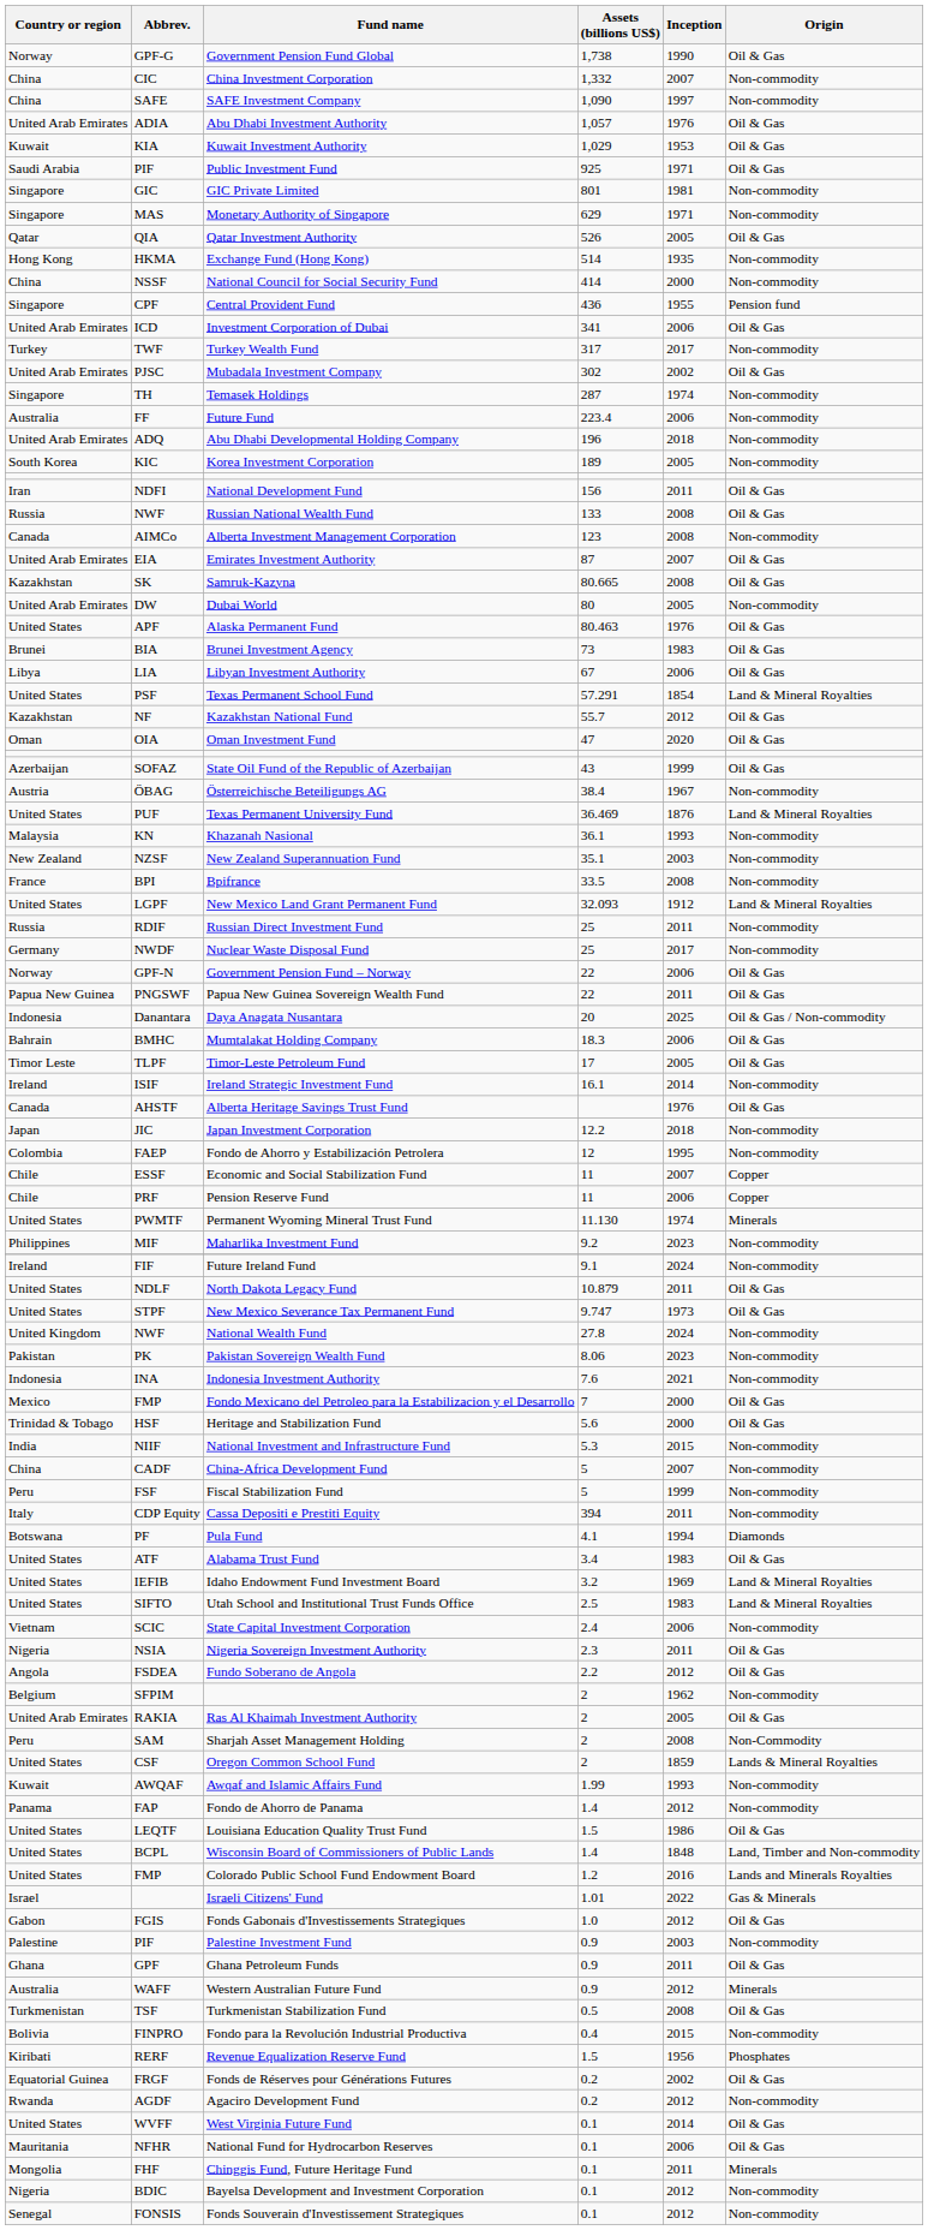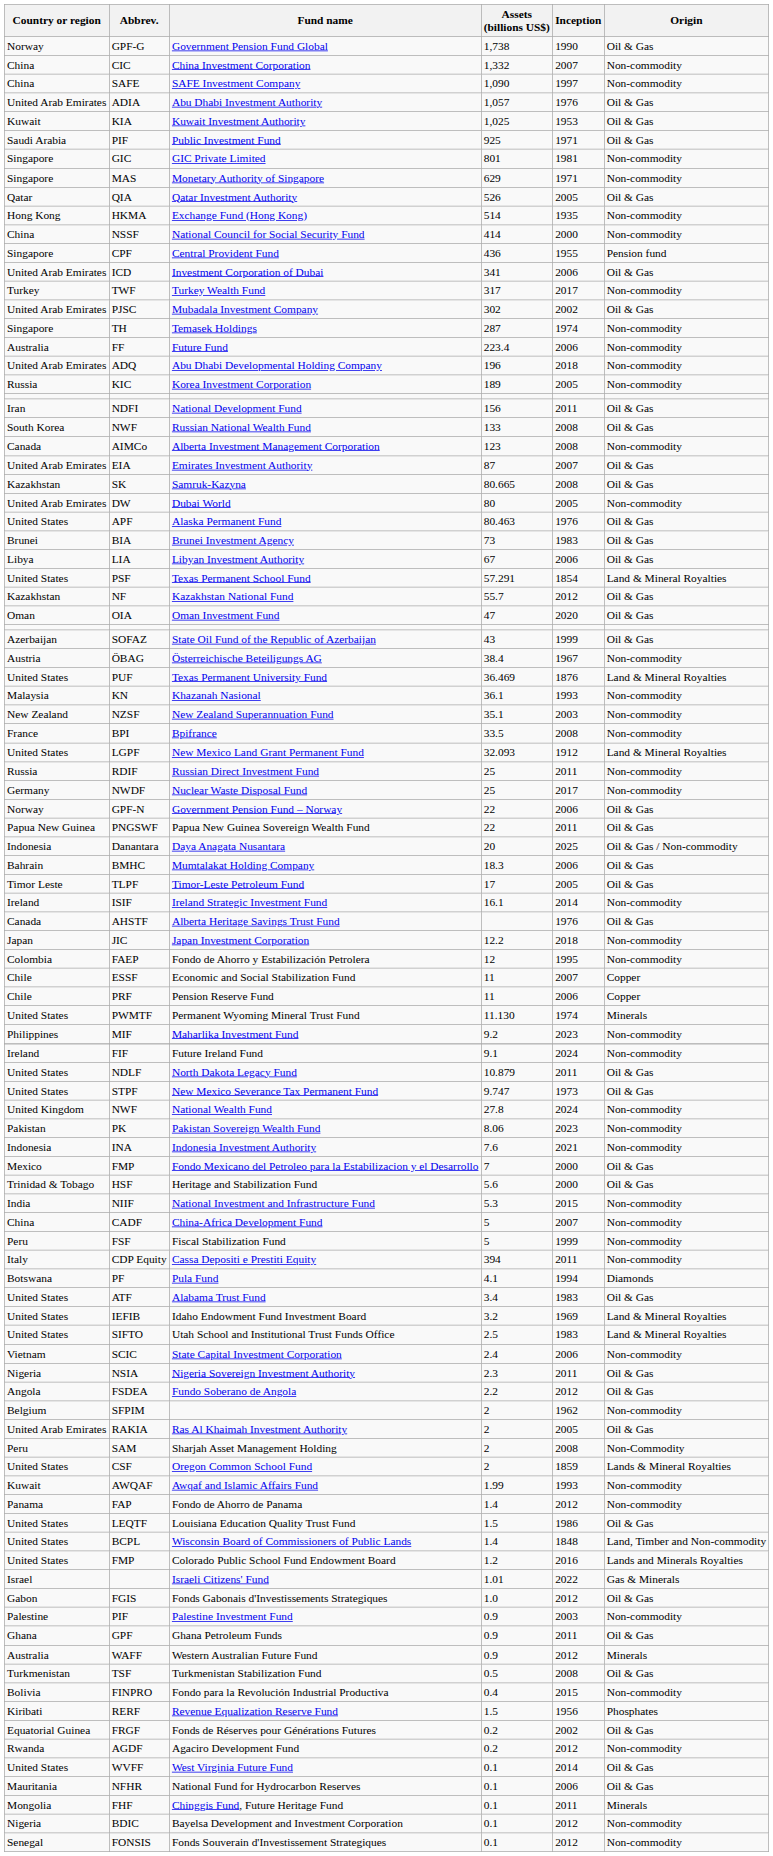 <table class="wikitable sortable sticky-header" style="font-size:95%;">
 <tr>
 <th>Country or region</th>
 <th>Abbrev.</th>
 <th>Fund name</th>
 <th>Assets<br>(billions US$)</th>
 <th>Inception</th>
 <th>Origin</th>
 </tr>
 <tr valign="top">
 <td> Norway</td>
 <td>GPF-G</td>
 <td><a href='#'>Government Pension Fund Global</a></td>
 <td>1,738</td>
 <td>1990</td>
 <td>Oil & Gas</td>
 </tr>
 <tr valign="top">
 <td> China</td>
 <td>CIC</td>
 <td><a href='#'>China Investment Corporation</a></td>
 <td>1,332</td>
 <td>2007</td>
 <td>Non-commodity</td>
 </tr>
 <tr valign="top">
 <td> China</td>
 <td>SAFE</td>
 <td><a href='#'>SAFE Investment Company</a></td>
 <td>1,090</td>
 <td>1997</td>
 <td>Non-commodity</td>
 </tr>
 <tr valign="top">
 <td> United Arab Emirates</td>
 <td>ADIA</td>
 <td><a href='#'>Abu Dhabi Investment Authority</a></td>
 <td>1,057</td>
 <td>1976</td>
 <td>Oil & Gas</td>
 </tr>
 <tr valign="top">
 <td> Kuwait</td>
 <td>KIA</td>
 <td><a href='#'>Kuwait Investment Authority</a></td>
-<td>1,029</td>
+<td>1,025</td>
 <td>1953</td>
 <td>Oil & Gas</td>
 </tr>
 <tr valign=top>
 <td> Saudi Arabia</td>
 <td>PIF</td>
 <td><a href='#'>Public Investment Fund</a></td>
 <td>925</td>
 <td>1971</td>
 <td>Oil & Gas</td>
 </tr>
 <tr valign="top">
 <td> Singapore</td>
 <td>GIC</td>
 <td><a href='#'>GIC Private Limited</a></td>
 <td>801</td>
 <td>1981</td>
 <td>Non-commodity</td>
 </tr>
 <tr>
 <td> Singapore</td>
 <td>MAS</td>
 <td><a href='#'>Monetary Authority of Singapore</a></td>
 <td>629</td>
 <td>1971</td>
 <td>Non-commodity</td>
 </tr>
 <tr valign="top">
 <td> Qatar</td>
 <td>QIA</td>
 <td><a href='#'>Qatar Investment Authority</a></td>
 <td>526</td>
 <td>2005</td>
 <td>Oil & Gas</td>
 </tr>
 <tr valign=top>
 <td> Hong Kong</td>
 <td>HKMA</td>
 <td><a href='#'>Exchange Fund (Hong Kong)</a></td>
 <td>514</td>
 <td>1935</td>
 <td>Non-commodity</td>
 </tr>
 <tr valign=top>
 <td> China</td>
 <td>NSSF</td>
 <td><a href='#'>National Council for Social Security Fund</a></td>
 <td>414</td>
 <td>2000</td>
 <td>Non-commodity</td>
 </tr>
 <tr>
 <td> Singapore</td>
 <td>CPF</td>
 <td><a href='#'>Central Provident Fund</a></td>
 <td>436</td>
 <td>1955</td>
 <td>Pension fund</td>
 </tr>
 <tr valign="top">
 <td> United Arab Emirates</td>
 <td>ICD</td>
 <td><a href='#'>Investment Corporation of Dubai</a></td>
 <td>341</td>
 <td>2006</td>
 <td>Oil & Gas</td>
 </tr>
 <tr valign="top">
 <td> Turkey</td>
 <td>TWF</td>
 <td><a href='#'>Turkey Wealth Fund</a></td>
 <td>317</td>
 <td>2017</td>
 <td>Non-commodity</td>
 </tr>
 <tr valign="top">
 <td> United Arab Emirates</td>
 <td>PJSC</td>
 <td><a href='#'>Mubadala Investment Company</a></td>
 <td>302</td>
 <td>2002</td>
 <td>Oil & Gas</td>
 </tr>
 <tr valign="top">
 <td> Singapore</td>
 <td>TH</td>
 <td><a href='#'>Temasek Holdings</a></td>
 <td>287</td>
 <td>1974</td>
 <td>Non-commodity</td>
 </tr>
 <tr valign="top">
 <td> Australia</td>
 <td>FF</td>
 <td><a href='#'>Future Fund</a></td>
 <td>223.4</td>
 <td>2006</td>
 <td>Non-commodity</td>
 </tr>
 <tr valign="top">
 <td> United Arab Emirates</td>
 <td>ADQ</td>
 <td><a href='#'>Abu Dhabi Developmental Holding Company</a></td>
 <td>196</td>
 <td>2018</td>
 <td>Non-commodity</td>
 </tr>
 <tr valign="top">
-<td> South Korea</td>
+<td> Russia</td>
 <td>KIC</td>
 <td><a href='#'>Korea Investment Corporation</a></td>
 <td>189</td>
 <td>2005</td>
 <td>Non-commodity</td>
 </tr>
 <tr>
 <td></td>
 <td></td>
 <td></td>
 <td></td>
 <td></td>
 <td></td>
 </tr>
 <tr valign="top">
 <td> Iran</td>
 <td>NDFI</td>
 <td><a href='#'>National Development Fund</a></td>
 <td>156</td>
 <td>2011</td>
 <td>Oil & Gas</td>
 </tr>
 <tr valign="top">
-<td> Russia</td>
+<td> South Korea</td>
 <td>NWF</td>
 <td><a href='#'>Russian National Wealth Fund</a></td>
 <td>133</td>
 <td>2008</td>
 <td>Oil & Gas</td>
 </tr>
 <tr valign="top">
 <td> Canada</td>
 <td>AIMCo</td>
 <td><a href='#'>Alberta Investment Management Corporation</a></td>
 <td>123</td>
 <td>2008</td>
 <td>Non-commodity</td>
 </tr>
 <tr valign="top">
 <td> United Arab Emirates</td>
 <td>EIA</td>
 <td><a href='#'>Emirates Investment Authority</a></td>
 <td>87</td>
 <td>2007</td>
 <td>Oil & Gas</td>
 </tr>
 <tr valign="top">
 <td> Kazakhstan</td>
 <td>SK</td>
 <td><a href='#'>Samruk-Kazyna</a></td>
 <td>80.665</td>
 <td>2008</td>
 <td>Oil & Gas</td>
 </tr>
 <tr valign="top">
 <td> United Arab Emirates</td>
 <td>DW</td>
 <td><a href='#'>Dubai World</a></td>
 <td>80</td>
 <td>2005</td>
 <td>Non-commodity</td>
 </tr>
 <tr valign="top">
 <td> United States</td>
 <td>APF</td>
 <td><a href='#'>Alaska Permanent Fund</a></td>
 <td>80.463</td>
 <td>1976</td>
 <td>Oil & Gas</td>
 </tr>
 <tr valign="top">
 <td> Brunei</td>
 <td>BIA</td>
 <td><a href='#'>Brunei Investment Agency</a></td>
 <td>73</td>
 <td>1983</td>
 <td>Oil & Gas</td>
 </tr>
 <tr valign="top">
 <td> Libya</td>
 <td>LIA</td>
 <td><a href='#'>Libyan Investment Authority</a></td>
 <td>67</td>
 <td>2006</td>
 <td>Oil & Gas</td>
 </tr>
 <tr valign="top">
 <td> United States</td>
 <td>PSF</td>
 <td><a href='#'>Texas Permanent School Fund</a></td>
 <td>57.291</td>
 <td>1854</td>
 <td>Land & Mineral Royalties</td>
 </tr>
 <tr valign="top">
 <td> Kazakhstan</td>
 <td>NF</td>
 <td><a href='#'>Kazakhstan National Fund</a></td>
 <td>55.7</td>
 <td>2012</td>
 <td>Oil & Gas</td>
 </tr>
 <tr valign="top">
 <td> Oman</td>
 <td>OIA</td>
 <td><a href='#'>Oman Investment Fund</a></td>
 <td>47</td>
 <td>2020</td>
 <td>Oil & Gas</td>
 </tr>
 <tr>
 <td></td>
 <td></td>
 <td></td>
 <td></td>
 <td></td>
 <td></td>
 </tr>
 <tr valign="top">
 <td> Azerbaijan</td>
 <td>SOFAZ</td>
 <td><a href='#'>State Oil Fund of the Republic of Azerbaijan</a></td>
 <td>43</td>
 <td>1999</td>
 <td>Oil & Gas</td>
 </tr>
 <tr>
 <td> Austria</td>
 <td>ÖBAG</td>
 <td><a href='#'>Österreichische Beteiligungs AG</a></td>
 <td>38.4</td>
 <td>1967</td>
 <td>Non-commodity</td>
 </tr>
 <tr valign="top">
 <td> United States</td>
 <td>PUF</td>
 <td><a href='#'>Texas Permanent University Fund</a></td>
 <td>36.469</td>
 <td>1876</td>
 <td>Land & Mineral Royalties</td>
 </tr>
 <tr valign="top">
 <td> Malaysia</td>
 <td>KN</td>
 <td><a href='#'>Khazanah Nasional</a></td>
 <td>36.1</td>
 <td>1993</td>
 <td>Non-commodity</td>
 </tr>
 <tr valign="top">
 <td> New Zealand</td>
 <td>NZSF</td>
 <td><a href='#'>New Zealand Superannuation Fund</a></td>
 <td>35.1</td>
 <td>2003</td>
 <td>Non-commodity</td>
 </tr>
 <tr valign="top">
 <td> France</td>
 <td>BPI</td>
 <td><a href='#'>Bpifrance</a></td>
 <td>33.5</td>
 <td>2008</td>
 <td>Non-commodity</td>
 </tr>
 <tr valign="top">
 <td> United States</td>
 <td>LGPF</td>
 <td><a href='#'>New Mexico Land Grant Permanent Fund</a></td>
 <td>32.093</td>
 <td>1912</td>
 <td>Land & Mineral Royalties</td>
 </tr>
 <tr valign="top">
 <td> Russia</td>
 <td>RDIF</td>
 <td><a href='#'>Russian Direct Investment Fund</a></td>
 <td>25</td>
 <td>2011</td>
 <td>Non-commodity</td>
 </tr>
 <tr valign="top">
 <td> Germany</td>
 <td>NWDF</td>
 <td><a href='#'>Nuclear Waste Disposal Fund</a></td>
 <td>25</td>
 <td>2017</td>
 <td>Non-commodity</td>
 </tr>
 <tr valign="top">
 <td> Norway</td>
 <td>GPF-N</td>
 <td><a href='#'>Government Pension Fund – Norway</a></td>
 <td>22</td>
 <td>2006</td>
 <td>Oil & Gas</td>
 </tr>
 <tr valign="top">
 <td> Papua New Guinea</td>
 <td>PNGSWF</td>
 <td>Papua New Guinea Sovereign Wealth Fund</td>
 <td>22</td>
 <td>2011</td>
 <td>Oil & Gas</td>
 </tr>
 <tr valign="top">
 <td> Indonesia</td>
 <td>Danantara</td>
 <td><a href='#'>Daya Anagata Nusantara</a></td>
 <td>20</td>
 <td>2025</td>
 <td>Oil & Gas / Non-commodity</td>
 </tr>
 <tr valign="top">
 <td> Bahrain</td>
 <td>BMHC</td>
 <td><a href='#'>Mumtalakat Holding Company</a></td>
 <td>18.3</td>
 <td>2006</td>
 <td>Oil & Gas</td>
 </tr>
 <tr>
 <td> Timor Leste</td>
 <td>TLPF</td>
 <td><a href='#'>Timor-Leste Petroleum Fund</a></td>
 <td>17</td>
 <td>2005</td>
 <td>Oil & Gas</td>
 </tr>
 <tr>
 <td> Ireland</td>
 <td>ISIF</td>
 <td><a href='#'>Ireland Strategic Investment Fund</a></td>
 <td>16.1</td>
 <td>2014</td>
 <td>Non-commodity</td>
 </tr>
 <tr>
 <td> Canada</td>
 <td>AHSTF</td>
 <td><a href='#'>Alberta Heritage Savings Trust Fund</a></td>
 <td></td>
 <td>1976</td>
 <td>Oil & Gas</td>
 </tr>
 <tr>
 <td> Japan</td>
 <td>JIC</td>
 <td><a href='#'>Japan Investment Corporation</a></td>
 <td>12.2</td>
 <td>2018</td>
 <td>Non-commodity</td>
 </tr>
 <tr>
 <td> Colombia</td>
 <td>FAEP</td>
 <td>Fondo de Ahorro y Estabilización Petrolera</td>
 <td>12</td>
 <td>1995</td>
 <td>Non-commodity</td>
 </tr>
 <tr valign="top">
 <td> Chile</td>
 <td>ESSF</td>
 <td>Economic and Social Stabilization Fund</td>
 <td>11</td>
 <td>2007</td>
 <td>Copper</td>
 </tr>
 <tr valign="top">
 <td> Chile</td>
 <td>PRF</td>
 <td>Pension Reserve Fund</td>
 <td>11</td>
 <td>2006</td>
 <td>Copper</td>
 </tr>
 <tr valign="top">
 <td> United States</td>
 <td>PWMTF</td>
 <td>Permanent Wyoming Mineral Trust Fund</td>
 <td>11.130</td>
 <td>1974</td>
 <td>Minerals</td>
 </tr>
 <tr valign=top>
 <td> Philippines</td>
 <td>MIF</td>
 <td><a href='#'>Maharlika Investment Fund</a></td>
 <td>9.2</td>
 <td>2023</td>
 <td>Non-commodity</td>
 </tr>
 <tr valign="top">
 </tr>
 <tr>
 <td> Ireland</td>
 <td>FIF</td>
 <td>Future Ireland Fund</td>
 <td>9.1</td>
 <td>2024</td>
 <td>Non-commodity</td>
 </tr>
 <tr>
 <td> United States</td>
 <td>NDLF</td>
 <td><a href='#'>North Dakota Legacy Fund</a></td>
 <td>10.879</td>
 <td>2011</td>
 <td>Oil & Gas</td>
 </tr>
 <tr valign="top">
 <td> United States</td>
 <td>STPF</td>
 <td><a href='#'>New Mexico Severance Tax Permanent Fund</a></td>
 <td>9.747</td>
 <td>1973</td>
 <td>Oil & Gas</td>
 </tr>
 <tr>
 <td> United Kingdom</td>
 <td>NWF</td>
 <td><a href='#'>National Wealth Fund</a></td>
 <td>27.8</td>
 <td>2024</td>
 <td>Non-commodity</td>
 </tr>
 <tr>
 <td> Pakistan</td>
 <td>PK</td>
 <td><a href='#'>Pakistan Sovereign Wealth Fund</a></td>
 <td>8.06</td>
 <td>2023</td>
 <td>Non-commodity</td>
 </tr>
 <tr valign="top">
 <td> Indonesia</td>
 <td>INA</td>
 <td><a href='#'>Indonesia Investment Authority</a></td>
 <td>7.6</td>
 <td>2021</td>
 <td>Non-commodity</td>
 </tr>
 <tr valign="top">
 <td> Mexico</td>
 <td>FMP</td>
 <td><a href='#'>Fondo Mexicano del Petroleo para la Estabilizacion y el Desarrollo</a></td>
 <td>7</td>
 <td>2000</td>
 <td>Oil & Gas</td>
 </tr>
 <tr valign="top">
 <td> Trinidad & Tobago</td>
 <td>HSF</td>
 <td>Heritage and Stabilization Fund</td>
 <td>5.6</td>
 <td>2000</td>
 <td>Oil & Gas</td>
 </tr>
 <tr>
 <td> India</td>
 <td>NIIF</td>
 <td><a href='#'>National Investment and Infrastructure Fund</a></td>
 <td>5.3</td>
 <td>2015</td>
 <td>Non-commodity</td>
 </tr>
 <tr valign="top">
 <td> China</td>
 <td>CADF</td>
 <td><a href='#'>China-Africa Development Fund</a></td>
 <td>5</td>
 <td>2007</td>
 <td>Non-commodity</td>
 </tr>
 <tr valign="top">
 <td> Peru</td>
 <td>FSF</td>
 <td>Fiscal Stabilization Fund</td>
 <td>5</td>
 <td>1999</td>
 <td>Non-commodity</td>
 </tr>
 <tr valign="top">
 <td> Italy</td>
 <td>CDP Equity</td>
 <td><a href='#'>Cassa Depositi e Prestiti Equity</a></td>
 <td>394</td>
 <td>2011</td>
 <td>Non-commodity</td>
 </tr>
 <tr valign="top">
 <td> Botswana</td>
 <td>PF</td>
 <td><a href='#'>Pula Fund</a></td>
 <td>4.1</td>
 <td>1994</td>
 <td>Diamonds</td>
 </tr>
 <tr valign="top">
 <td> United States</td>
 <td>ATF</td>
 <td><a href='#'>Alabama Trust Fund</a></td>
 <td>3.4</td>
 <td>1983</td>
 <td>Oil & Gas</td>
 </tr>
 <tr>
 <td> United States</td>
 <td>IEFIB</td>
 <td>Idaho Endowment Fund Investment Board</td>
 <td>3.2</td>
 <td>1969</td>
 <td>Land & Mineral Royalties</td>
 </tr>
 <tr>
 <td> United States</td>
 <td>SIFTO</td>
 <td>Utah School and Institutional Trust Funds Office</td>
 <td>2.5</td>
 <td>1983</td>
 <td>Land & Mineral Royalties</td>
 </tr>
 <tr>
 <td> Vietnam</td>
 <td>SCIC</td>
 <td><a href='#'>State Capital Investment Corporation</a></td>
 <td>2.4</td>
 <td>2006</td>
 <td>Non-commodity</td>
 </tr>
 <tr valign="top">
 <td> Nigeria</td>
 <td>NSIA</td>
 <td><a href='#'>Nigeria Sovereign Investment Authority</a></td>
 <td>2.3</td>
 <td>2011</td>
 <td>Oil & Gas</td>
 </tr>
 <tr>
 <td> Angola</td>
 <td>FSDEA</td>
 <td><a href='#'>Fundo Soberano de Angola</a></td>
 <td>2.2</td>
 <td>2012</td>
 <td>Oil & Gas</td>
 </tr>
 <tr valign="top">
 <td> Belgium</td>
 <td>SFPIM</td>
 <td></td>
 <td>2</td>
 <td>1962</td>
 <td>Non-commodity</td>
 </tr>
 <tr valign="top">
 <td> United Arab Emirates</td>
 <td>RAKIA</td>
 <td><a href='#'>Ras Al Khaimah Investment Authority</a></td>
 <td>2</td>
 <td>2005</td>
 <td>Oil & Gas</td>
 </tr>
 <tr valign=top>
 <td> Peru</td>
 <td>SAM</td>
 <td>Sharjah Asset Management Holding</td>
 <td>2</td>
 <td>2008</td>
 <td>Non-Commodity</td>
 </tr>
 <tr valign=top>
 <td> United States</td>
 <td>CSF</td>
 <td><a href='#'>Oregon Common School Fund</a></td>
 <td>2</td>
 <td>1859</td>
 <td>Lands & Mineral Royalties</td>
 </tr>
 <tr valign=top>
 <td> Kuwait</td>
 <td>AWQAF</td>
 <td><a href='#'>Awqaf and Islamic Affairs Fund</a></td>
 <td>1.99</td>
 <td>1993</td>
 <td>Non-commodity</td>
 </tr>
 <tr valign=top>
 <td> Panama</td>
 <td>FAP</td>
 <td>Fondo de Ahorro de Panama</td>
 <td>1.4</td>
 <td>2012</td>
 <td>Non-commodity</td>
 </tr>
 <tr valign=top>
 <td> United States</td>
 <td>LEQTF</td>
 <td>Louisiana Education Quality Trust Fund</td>
 <td>1.5</td>
 <td>1986</td>
 <td>Oil & Gas</td>
 </tr>
 <tr valign=top>
 <td> United States</td>
 <td>BCPL</td>
 <td><a href='#'>Wisconsin Board of Commissioners of Public Lands</a></td>
 <td>1.4</td>
 <td>1848</td>
 <td>Land, Timber and Non-commodity</td>
 </tr>
 <tr valign="top">
 <td> United States</td>
 <td>FMP</td>
 <td>Colorado Public School Fund Endowment Board</td>
 <td>1.2</td>
 <td>2016</td>
 <td>Lands and Minerals Royalties</td>
 </tr>
 <tr valign="top">
 <td> Israel</td>
 <td></td>
 <td><a href='#'>Israeli Citizens' Fund</a></td>
 <td>1.01</td>
 <td>2022</td>
 <td>Gas & Minerals</td>
 </tr>
 <tr valign="top">
 <td> Gabon</td>
 <td>FGIS</td>
 <td>Fonds Gabonais d'Investissements Strategiques</td>
 <td>1.0</td>
 <td>2012</td>
 <td>Oil & Gas</td>
 </tr>
 <tr valign="top">
 <td> Palestine</td>
 <td>PIF</td>
 <td><a href='#'>Palestine Investment Fund</a></td>
 <td>0.9</td>
 <td>2003</td>
 <td>Non-commodity</td>
 </tr>
 <tr valign="top">
 <td> Ghana</td>
 <td>GPF</td>
 <td>Ghana Petroleum Funds</td>
 <td>0.9</td>
 <td>2011</td>
 <td>Oil & Gas</td>
 </tr>
 <tr valign="top">
 <td> Australia</td>
 <td>WAFF</td>
 <td>Western Australian Future Fund</td>
 <td>0.9</td>
 <td>2012</td>
 <td>Minerals</td>
 </tr>
 <tr valign="top">
 <td> Turkmenistan</td>
 <td>TSF</td>
 <td>Turkmenistan Stabilization Fund</td>
 <td>0.5</td>
 <td>2008</td>
 <td>Oil & Gas</td>
 </tr>
 <tr valign="top">
 <td> Bolivia</td>
 <td>FINPRO</td>
 <td>Fondo para la Revolución Industrial Productiva</td>
 <td>0.4</td>
 <td>2015</td>
 <td>Non-commodity</td>
 </tr>
 <tr valign=top>
 <td> Kiribati</td>
 <td>RERF</td>
 <td><a href='#'>Revenue Equalization Reserve Fund</a></td>
 <td>1.5</td>
 <td>1956</td>
 <td>Phosphates</td>
 </tr>
 <tr valign="top">
 <td> Equatorial Guinea</td>
 <td>FRGF</td>
 <td>Fonds de Réserves pour Générations Futures</td>
 <td>0.2</td>
 <td>2002</td>
 <td>Oil & Gas</td>
 </tr>
 <tr valign="top">
 <td> Rwanda</td>
 <td>AGDF</td>
 <td>Agaciro Development Fund</td>
 <td>0.2</td>
 <td>2012</td>
 <td>Non-commodity</td>
 </tr>
 <tr>
 <td> United States</td>
 <td>WVFF</td>
 <td><a href='#'>West Virginia Future Fund</a></td>
 <td>0.1</td>
 <td>2014</td>
 <td>Oil & Gas</td>
 </tr>
 <tr valign="top">
 <td> Mauritania</td>
 <td>NFHR</td>
 <td>National Fund for Hydrocarbon Reserves</td>
 <td>0.1</td>
 <td>2006</td>
 <td>Oil & Gas</td>
 </tr>
 <tr valign="top">
 <td> Mongolia</td>
 <td>FHF</td>
 <td><a href='#'>Chinggis Fund</a>, Future Heritage Fund</td>
 <td>0.1</td>
 <td>2011</td>
 <td>Minerals</td>
 </tr>
 <tr valign="top">
 <td> Nigeria</td>
 <td>BDIC</td>
 <td>Bayelsa Development and Investment Corporation</td>
 <td>0.1</td>
 <td>2012</td>
 <td>Non-commodity</td>
 </tr>
 <tr valign=top>
 <td> Senegal</td>
 <td>FONSIS</td>
 <td>Fonds Souverain d'Investissement Strategiques</td>
 <td>0.1</td>
 <td>2012</td>
 <td>Non-commodity</td>
 </tr>
 </table>
